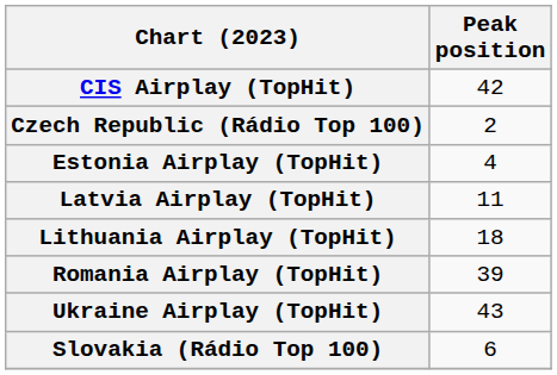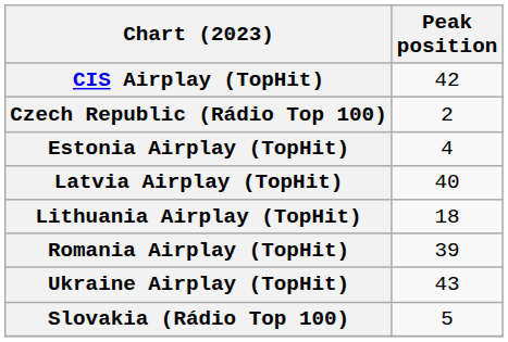 <table class="wikitable sortable plainrowheaders" style="text-align:center">
 <tr>
 <th scope="col">Chart (2023)</th>
 <th scope="col">Peak<br>position</th>
 </tr>
 <tr>
 <th scope="row"><a href='#'>CIS</a> Airplay (TopHit)</th>
 <td>42</td>
 </tr>
 <tr>
 <th scope="row">Czech Republic (Rádio Top 100)</th>
 <td>2</td>
 </tr>
 <tr>
 <th scope="row">Estonia Airplay (TopHit)</th>
 <td>4</td>
 </tr>
 <tr>
 <th scope="row">Latvia Airplay (TopHit)</th>
-<td>11</td>
+<td>40</td>
 </tr>
 <tr>
 <th scope="row">Lithuania Airplay (TopHit)</th>
 <td>18</td>
 </tr>
 <tr>
 <th scope="row">Romania Airplay (TopHit)</th>
 <td>39</td>
 </tr>
 <tr>
 <th scope="row">Ukraine Airplay (TopHit)</th>
 <td>43</td>
 </tr>
 <tr>
 <th scope="row">Slovakia (Rádio Top 100)</th>
-<td>6</td>
+<td>5</td>
 </tr>
 <tr>
 </tr>
 </table>
